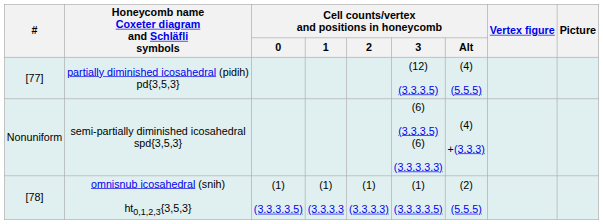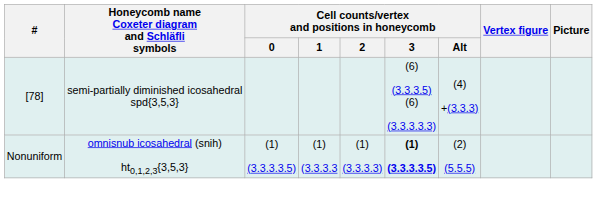 <table class="wikitable">
 <tr>
 <th rowspan=2>#</th>
 <th rowspan=2>Honeycomb name<br><a href='#'>Coxeter diagram</a><br>and <a href='#'>Schläfli</a><br>symbols</th>
 <th colspan=5>Cell counts/vertex<br>and positions in honeycomb</th>
 <th rowspan=2><a href='#'>Vertex figure</a></th>
 <th rowspan=2>Picture</th>
 </tr>
 <tr align=center>
 <th>0<br></th>
 <th>1<br></th>
 <th>2<br></th>
 <th>3<br></th>
 <th>Alt</th>
 </tr>
 <tr align=center BGCOLOR="#e0f0f0">
-<td>[77]</td>
-<td><a href='#'>partially diminished icosahedral</a> (pidih)<br>pd{3,5,3}</td>
-<td></td>
-<td></td>
-<td></td>
-<td>(12)<br><br><a href='#'>(3.3.3.5)</a></td>
-<td>(4)<br><br><a href='#'>(5.5.5)</a></td>
-<td></td>
-<td></td>
-</tr>
-<tr align=center BGCOLOR="#e0f0f0">
-<td>Nonuniform</td>
+<td>[78]</td>
 <td>semi-partially diminished icosahedral<br>spd{3,5,3}</td>
 <td></td>
 <td></td>
 <td></td>
 <td>(6)<br><br><a href='#'>(3.3.3.5)</a><br>(6)<br><br><a href='#'>(3.3.3.3.3)</a></td>
 <td>(4)<br><br>+<a href='#'>(3.3.3)</a></td>
 <td></td>
 <td></td>
 </tr>
 <tr align=center BGCOLOR="#e0f0f0">
-<td>[78]</td>
+<td>Nonuniform</td>
 <td><a href='#'>omnisnub icosahedral</a> (snih)<br><br>ht<sub>0,1,2,3</sub>{3,5,3}</td>
 <td>(1)<br><br><a href='#'>(3.3.3.3.5)</a></td>
 <td>(1)<br><br><a href='#'>(3.3.3.3</a></td>
 <td>(1)<br><br><a href='#'>(3.3.3.3)</a></td>
-<td>(1)<br><br><a href='#'>(3.3.3.3.5)</a></td>
+<td><strong>(1)<br><br><a href='#'>(3.3.3.3.5)</a></strong></td>
 <td>(2)<br><br><a href='#'>(5.5.5)</a></td>
 <td></td>
 <td></td>
 </tr>
 </table>
